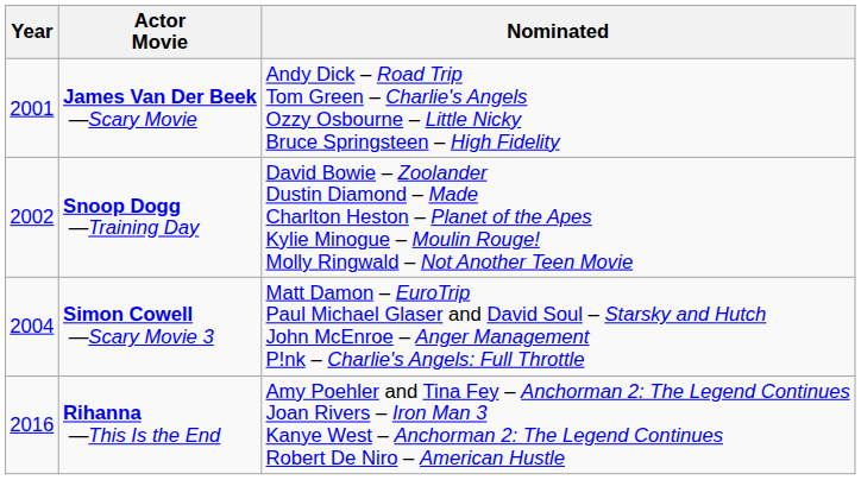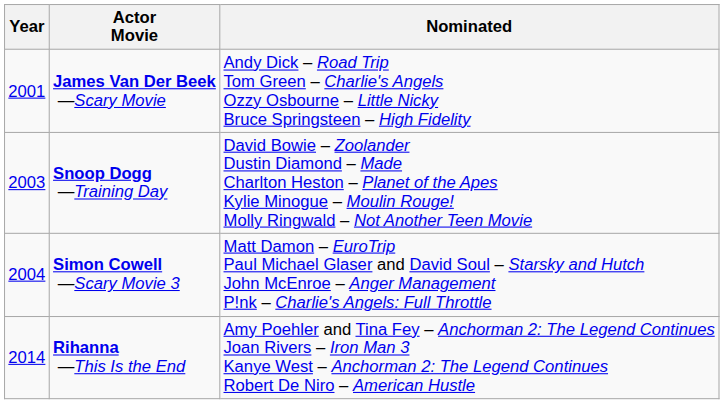 <table class="wikitable">
 <tr>
 <th>Year</th>
 <th>Actor <br> Movie</th>
 <th>Nominated</th>
 </tr>
 <tr>
 <td><a href='#'>2001</a></td>
 <td><strong><a href='#'>James Van Der Beek</a></strong> <br> —<em><a href='#'>Scary Movie</a></em></td>
 <td><a href='#'>Andy Dick</a> – <em><a href='#'>Road Trip</a></em> <br> <a href='#'>Tom Green</a> – <em><a href='#'>Charlie's Angels</a></em> <br> <a href='#'>Ozzy Osbourne</a> – <em><a href='#'>Little Nicky</a></em> <br> <a href='#'>Bruce Springsteen</a> – <em><a href='#'>High Fidelity</a></em></td>
 </tr>
 <tr>
-<td><a href='#'>2002</a></td>
+<td><a href='#'>2003</a></td>
 <td><strong><a href='#'>Snoop Dogg</a></strong> <br> —<em><a href='#'>Training Day</a></em></td>
 <td><a href='#'>David Bowie</a> – <em><a href='#'>Zoolander</a></em> <br> <a href='#'>Dustin Diamond</a> – <em><a href='#'>Made</a></em> <br> <a href='#'>Charlton Heston</a> – <em><a href='#'>Planet of the Apes</a></em> <br> <a href='#'>Kylie Minogue</a> – <em><a href='#'>Moulin Rouge!</a></em> <br> <a href='#'>Molly Ringwald</a> – <em><a href='#'>Not Another Teen Movie</a></em></td>
 </tr>
 <tr>
 <td><a href='#'>2004</a></td>
 <td><strong><a href='#'>Simon Cowell</a></strong> <br> —<em><a href='#'>Scary Movie 3</a></em></td>
 <td><a href='#'>Matt Damon</a> – <em><a href='#'>EuroTrip</a></em> <br> <a href='#'>Paul Michael Glaser</a> and <a href='#'>David Soul</a> – <em><a href='#'>Starsky and Hutch</a></em> <br> <a href='#'>John McEnroe</a> – <em><a href='#'>Anger Management</a></em> <br> <a href='#'>P!nk</a> – <em><a href='#'>Charlie's Angels: Full Throttle</a></em></td>
 </tr>
 <tr>
-<td><a href='#'>2016</a></td>
+<td><a href='#'>2014</a></td>
 <td><strong><a href='#'>Rihanna</a></strong> <br> —<em><a href='#'>This Is the End</a></em></td>
 <td><a href='#'>Amy Poehler</a> and <a href='#'>Tina Fey</a> – <em><a href='#'>Anchorman 2: The Legend Continues</a></em> <br> <a href='#'>Joan Rivers</a> – <em><a href='#'>Iron Man 3</a></em> <br> <a href='#'>Kanye West</a> – <em><a href='#'>Anchorman 2: The Legend Continues</a></em> <br> <a href='#'>Robert De Niro</a> – <em><a href='#'>American Hustle</a></em></td>
 </tr>
 </table>
